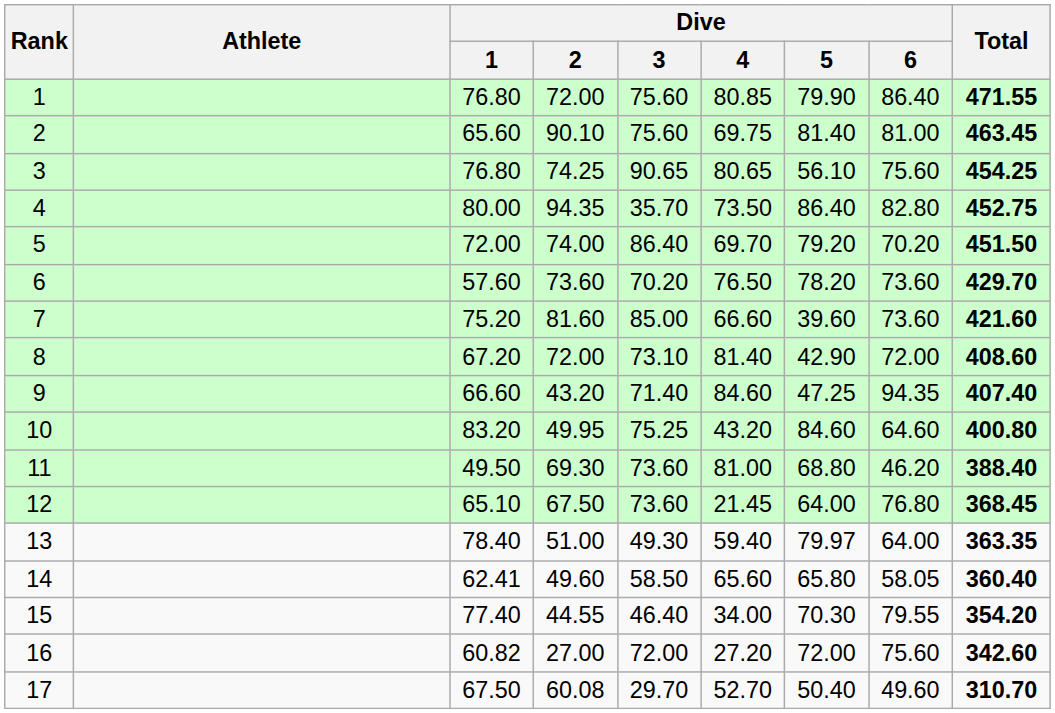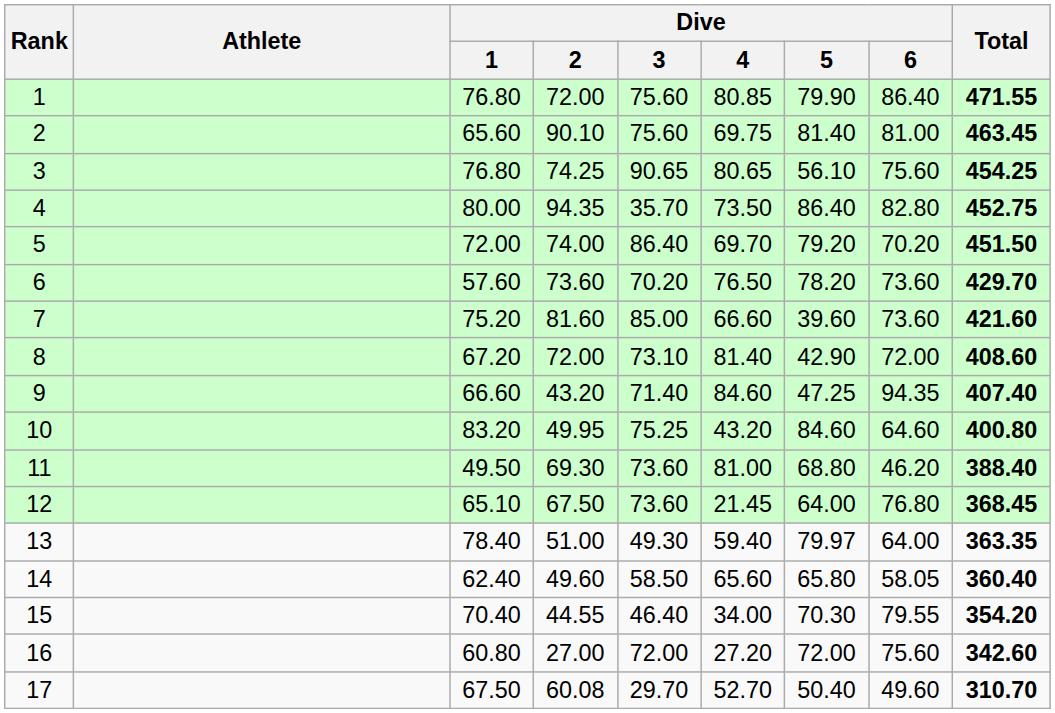 <table class="wikitable" style="text-align:center">
 <tr>
 <th rowspan="2" width="40">Rank</th>
 <th rowspan="2" width="250">Athlete</th>
 <th colspan="6">Dive</th>
 <th rowspan="2" width="60">Total</th>
 </tr>
 <tr>
 <th width="50">1</th>
 <th width="50">2</th>
 <th width="50">3</th>
 <th width="50">4</th>
 <th width="50">5</th>
 <th width="50">6</th>
 </tr>
 <tr bgcolor="ccffcc">
 <td>1</td>
 <td align="left"></td>
 <td>76.80</td>
 <td>72.00</td>
 <td>75.60</td>
 <td>80.85</td>
 <td>79.90</td>
 <td>86.40</td>
 <td><strong>471.55</strong></td>
 </tr>
 <tr bgcolor="ccffcc">
 <td>2</td>
 <td align="left"></td>
 <td>65.60</td>
 <td>90.10</td>
 <td>75.60</td>
 <td>69.75</td>
 <td>81.40</td>
 <td>81.00</td>
 <td><strong>463.45</strong></td>
 </tr>
 <tr bgcolor="ccffcc">
 <td>3</td>
 <td align="left"></td>
 <td>76.80</td>
 <td>74.25</td>
 <td>90.65</td>
 <td>80.65</td>
 <td>56.10</td>
 <td>75.60</td>
 <td><strong>454.25</strong></td>
 </tr>
 <tr bgcolor="ccffcc">
 <td>4</td>
 <td align="left"></td>
 <td>80.00</td>
 <td>94.35</td>
 <td>35.70</td>
 <td>73.50</td>
 <td>86.40</td>
 <td>82.80</td>
 <td><strong>452.75</strong></td>
 </tr>
 <tr bgcolor="ccffcc">
 <td>5</td>
 <td align="left"></td>
 <td>72.00</td>
 <td>74.00</td>
 <td>86.40</td>
 <td>69.70</td>
 <td>79.20</td>
 <td>70.20</td>
 <td><strong>451.50</strong></td>
 </tr>
 <tr bgcolor="ccffcc">
 <td>6</td>
 <td align="left"></td>
 <td>57.60</td>
 <td>73.60</td>
 <td>70.20</td>
 <td>76.50</td>
 <td>78.20</td>
 <td>73.60</td>
 <td><strong>429.70</strong></td>
 </tr>
 <tr bgcolor="ccffcc">
 <td>7</td>
 <td align="left"></td>
 <td>75.20</td>
 <td>81.60</td>
 <td>85.00</td>
 <td>66.60</td>
 <td>39.60</td>
 <td>73.60</td>
 <td><strong>421.60</strong></td>
 </tr>
 <tr bgcolor="ccffcc">
 <td>8</td>
 <td align="left"></td>
 <td>67.20</td>
 <td>72.00</td>
 <td>73.10</td>
 <td>81.40</td>
 <td>42.90</td>
 <td>72.00</td>
 <td><strong>408.60</strong></td>
 </tr>
 <tr bgcolor="ccffcc">
 <td>9</td>
 <td align="left"></td>
 <td>66.60</td>
 <td>43.20</td>
 <td>71.40</td>
 <td>84.60</td>
 <td>47.25</td>
 <td>94.35</td>
 <td><strong>407.40</strong></td>
 </tr>
 <tr bgcolor="ccffcc">
 <td>10</td>
 <td align="left"></td>
 <td>83.20</td>
 <td>49.95</td>
 <td>75.25</td>
 <td>43.20</td>
 <td>84.60</td>
 <td>64.60</td>
 <td><strong>400.80</strong></td>
 </tr>
 <tr bgcolor="ccffcc">
 <td>11</td>
 <td align="left"></td>
 <td>49.50</td>
 <td>69.30</td>
 <td>73.60</td>
 <td>81.00</td>
 <td>68.80</td>
 <td>46.20</td>
 <td><strong>388.40</strong></td>
 </tr>
 <tr bgcolor="ccffcc">
 <td>12</td>
 <td align="left"></td>
 <td>65.10</td>
 <td>67.50</td>
 <td>73.60</td>
 <td>21.45</td>
 <td>64.00</td>
 <td>76.80</td>
 <td><strong>368.45</strong></td>
 </tr>
 <tr>
 <td>13</td>
 <td align="left"></td>
 <td>78.40</td>
 <td>51.00</td>
 <td>49.30</td>
 <td>59.40</td>
 <td>79.97</td>
 <td>64.00</td>
 <td><strong>363.35</strong></td>
 </tr>
 <tr>
 <td>14</td>
 <td align="left"></td>
-<td>62.41</td>
+<td>62.40</td>
 <td>49.60</td>
 <td>58.50</td>
 <td>65.60</td>
 <td>65.80</td>
 <td>58.05</td>
 <td><strong>360.40</strong></td>
 </tr>
 <tr>
 <td>15</td>
 <td align="left"></td>
-<td>77.40</td>
+<td>70.40</td>
 <td>44.55</td>
 <td>46.40</td>
 <td>34.00</td>
 <td>70.30</td>
 <td>79.55</td>
 <td><strong>354.20</strong></td>
 </tr>
 <tr>
 <td>16</td>
 <td align="left"></td>
-<td>60.82</td>
+<td>60.80</td>
 <td>27.00</td>
 <td>72.00</td>
 <td>27.20</td>
 <td>72.00</td>
 <td>75.60</td>
 <td><strong>342.60</strong></td>
 </tr>
 <tr>
 <td>17</td>
 <td align="left"></td>
 <td>67.50</td>
 <td>60.08</td>
 <td>29.70</td>
 <td>52.70</td>
 <td>50.40</td>
 <td>49.60</td>
 <td><strong>310.70</strong></td>
 </tr>
 </table>
